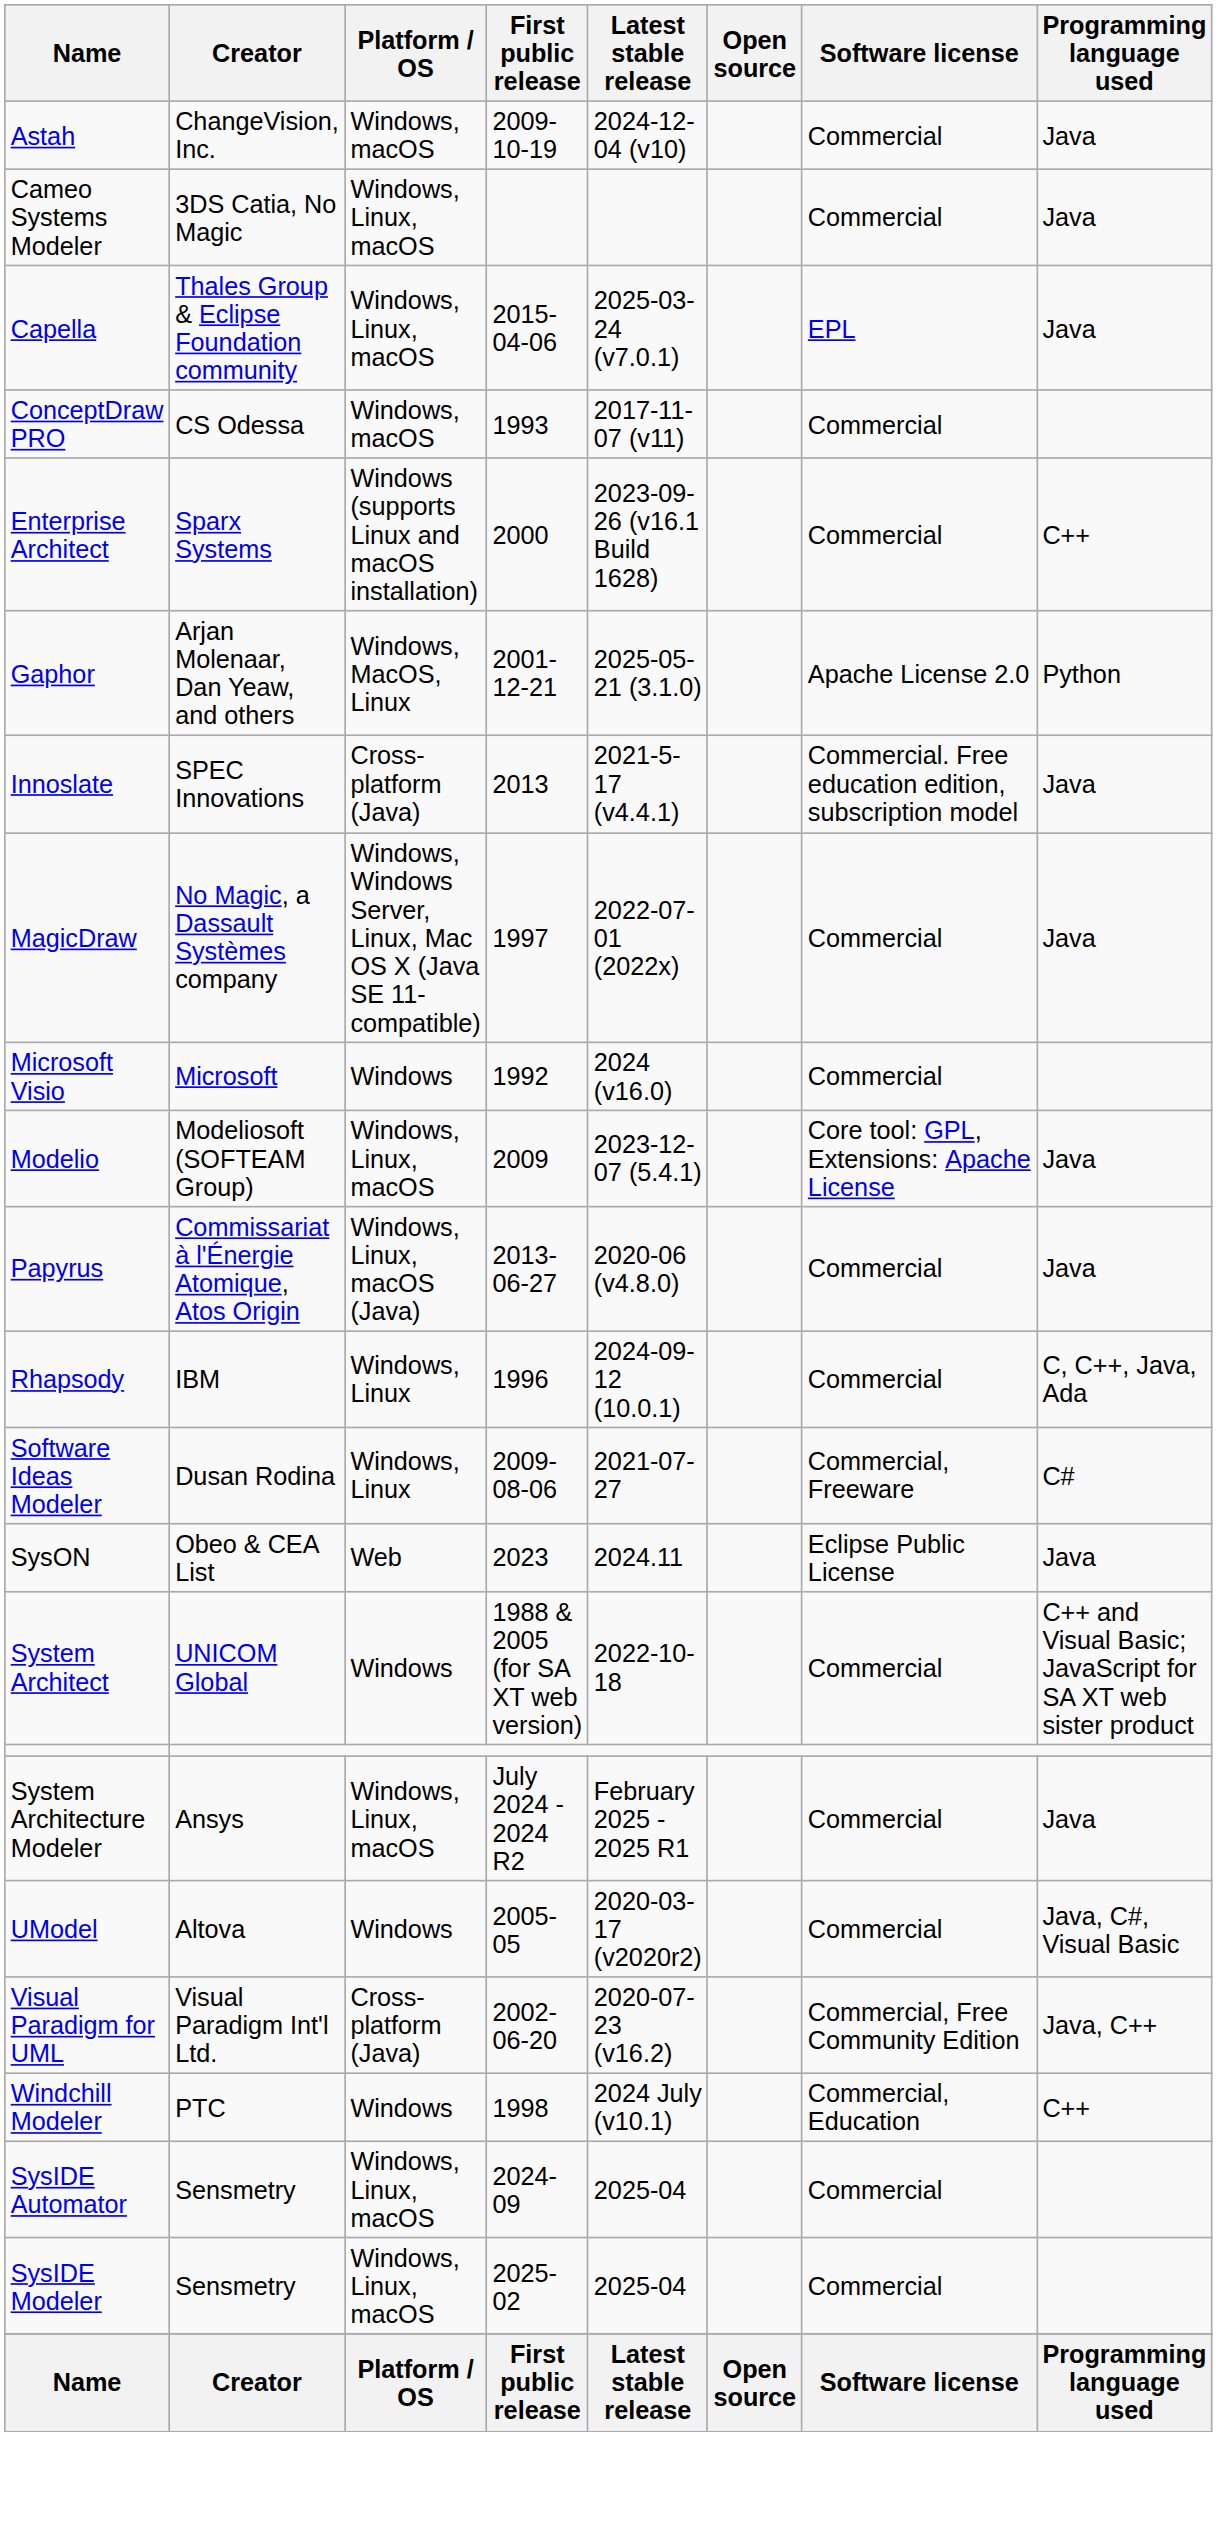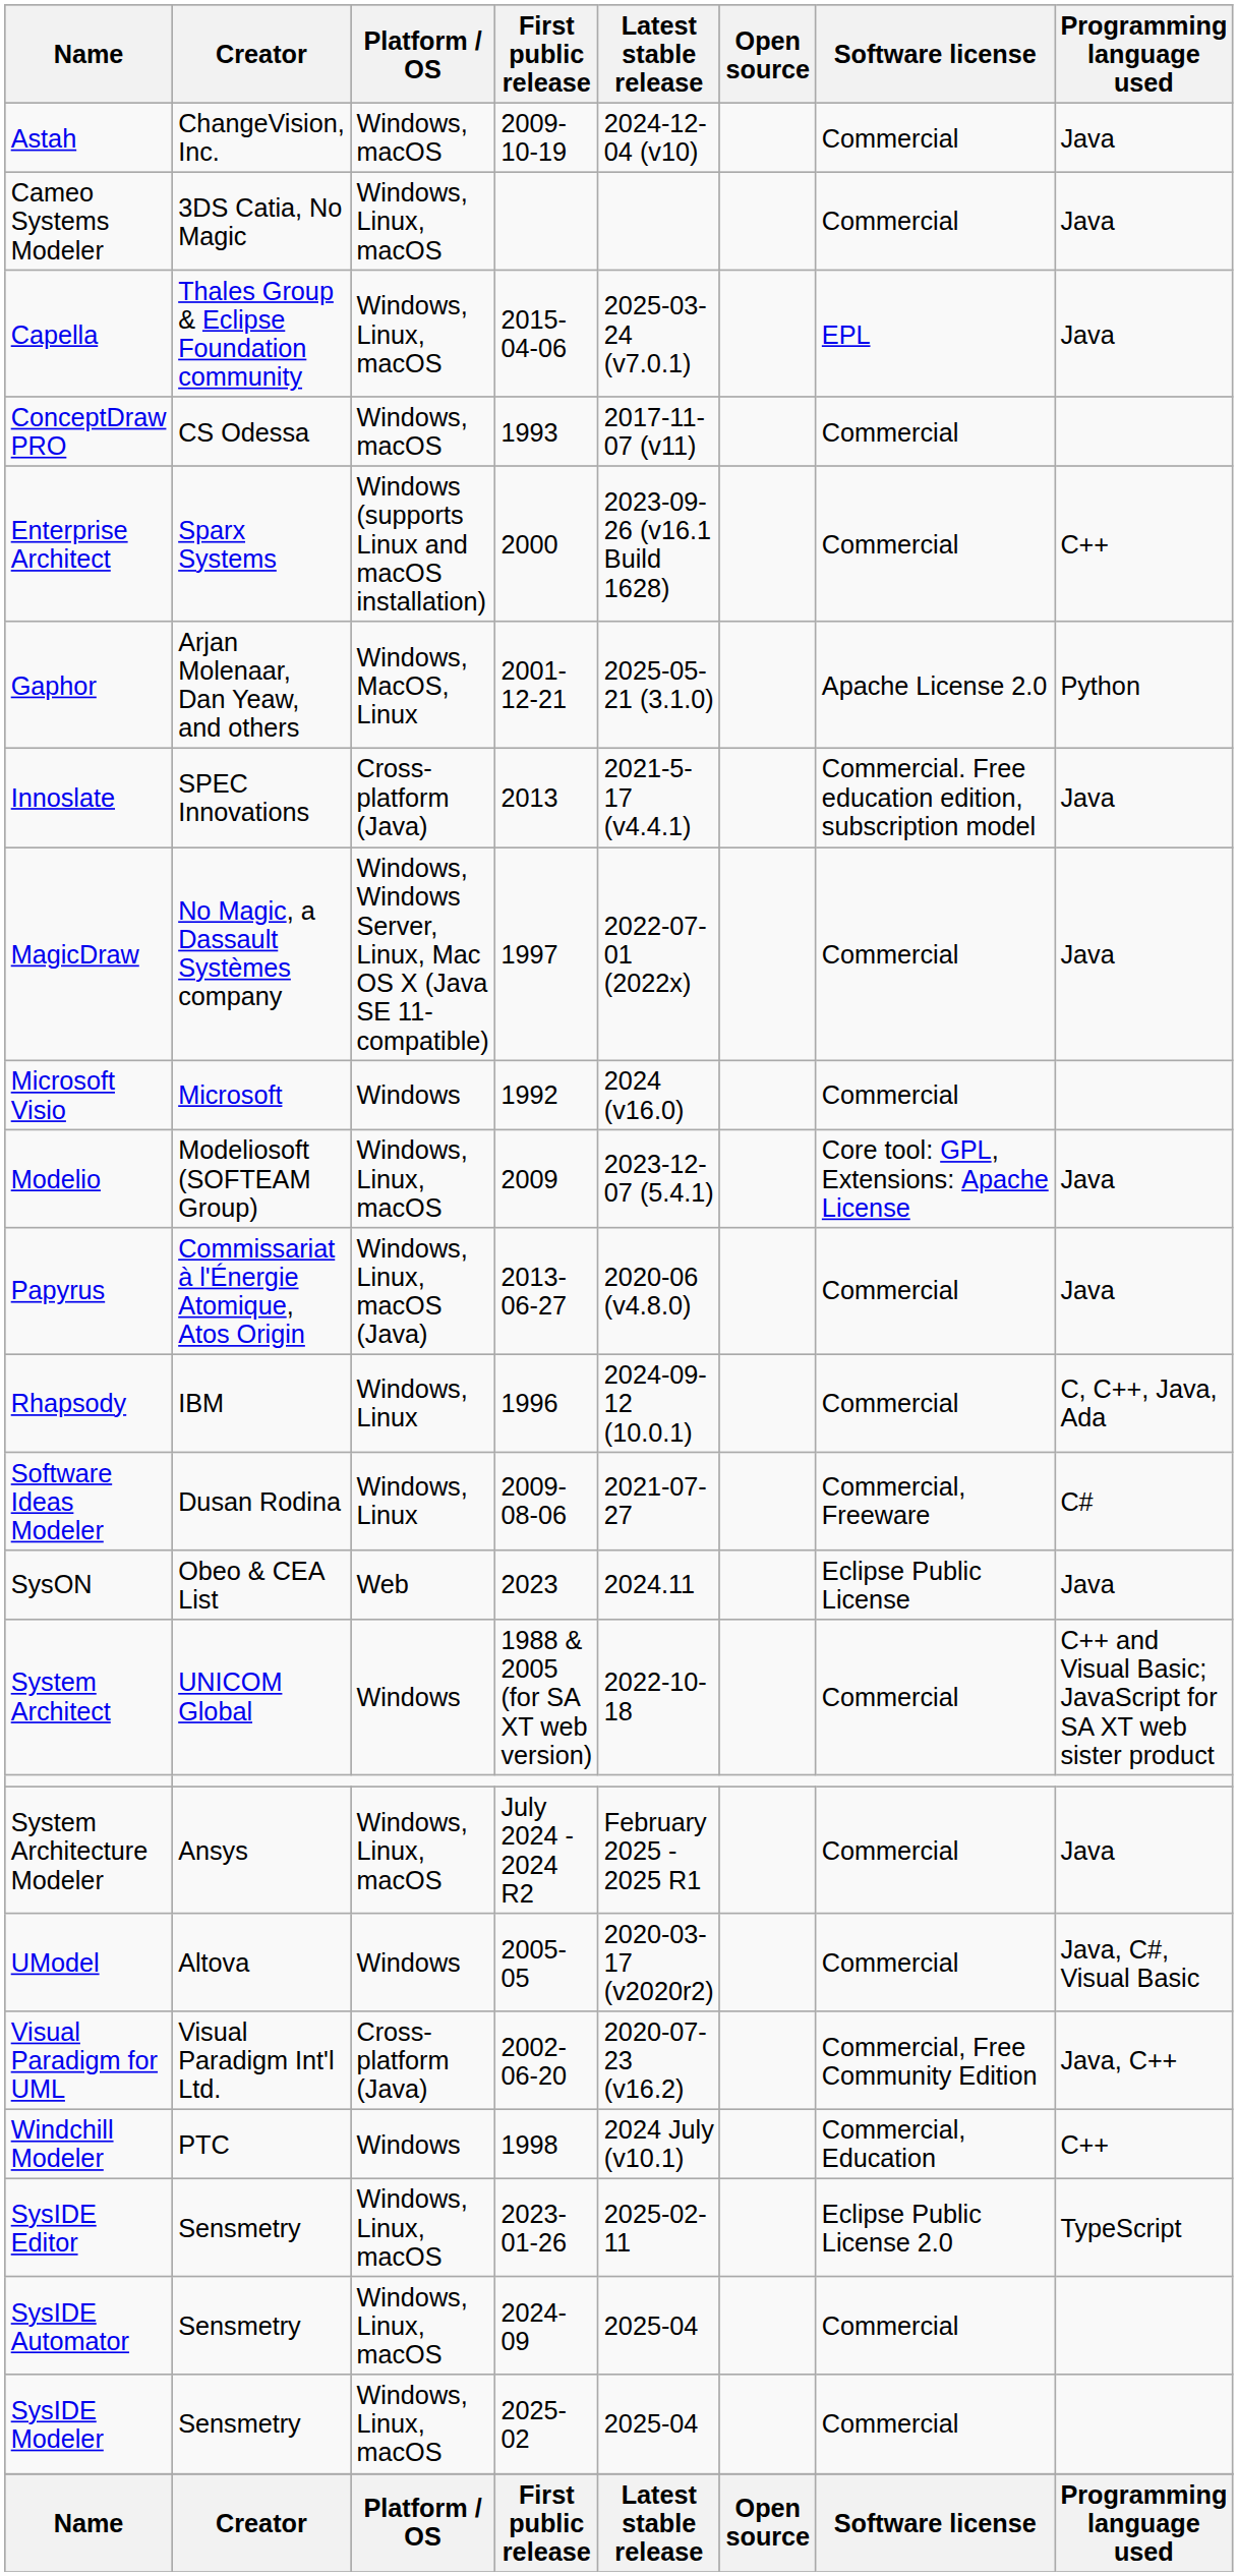 <table class="wikitable sortable" style="font-size:95%;">
 <tr>
 <th>Name</th>
 <th>Creator</th>
 <th>Platform / OS</th>
 <th>First public release</th>
 <th>Latest stable release</th>
 <th>Open source</th>
 <th>Software license</th>
 <th>Programming language used</th>
 </tr>
 <tr>
 <td><a href='#'>Astah</a></td>
 <td>ChangeVision, Inc.</td>
 <td>Windows, macOS</td>
 <td>2009-10-19</td>
 <td>2024-12-04 (v10)</td>
 <td></td>
 <td>Commercial</td>
 <td>Java</td>
 </tr>
 <tr>
 <td>Cameo Systems Modeler</td>
 <td>3DS Catia, No Magic</td>
 <td>Windows, Linux, macOS</td>
 <td></td>
 <td></td>
 <td></td>
 <td>Commercial</td>
 <td>Java</td>
 </tr>
 <tr>
 <td><a href='#'>Capella</a></td>
 <td><a href='#'>Thales Group</a> & <a href='#'>Eclipse Foundation community</a></td>
 <td>Windows, Linux, macOS</td>
 <td>2015-04-06</td>
 <td>2025-03-24 (v7.0.1)</td>
 <td></td>
 <td><a href='#'>EPL</a></td>
 <td>Java</td>
 </tr>
 <tr>
 <td><a href='#'>ConceptDraw PRO</a></td>
 <td>CS Odessa</td>
 <td>Windows, macOS</td>
 <td>1993</td>
 <td>2017-11-07 (v11)</td>
 <td></td>
 <td>Commercial</td>
 <td></td>
 </tr>
 <tr>
 <td><a href='#'>Enterprise Architect</a></td>
 <td><a href='#'>Sparx Systems</a></td>
 <td>Windows (supports Linux and macOS installation)</td>
 <td>2000</td>
 <td>2023-09-26 (v16.1 Build 1628)</td>
 <td></td>
 <td>Commercial</td>
 <td>C++</td>
 </tr>
 <tr>
 <td><a href='#'>Gaphor</a></td>
 <td>Arjan Molenaar, Dan Yeaw, and others</td>
 <td>Windows, MacOS, Linux</td>
 <td>2001-12-21</td>
 <td>2025-05-21 (3.1.0) </td>
 <td></td>
 <td>Apache License 2.0</td>
 <td>Python</td>
 </tr>
 <tr>
 <td><a href='#'>Innoslate</a></td>
 <td>SPEC Innovations</td>
 <td>Cross-platform (Java)</td>
 <td>2013</td>
 <td>2021-5-17 (v4.4.1)</td>
 <td></td>
 <td>Commercial. Free education edition, subscription model</td>
 <td>Java</td>
 </tr>
 <tr>
 <td><a href='#'>MagicDraw</a></td>
 <td><a href='#'>No Magic</a>, a <a href='#'>Dassault Systèmes</a> company</td>
 <td>Windows, Windows Server, Linux, Mac OS X (Java SE 11-compatible)</td>
 <td>1997</td>
 <td>2022-07-01 (2022x)</td>
 <td></td>
 <td>Commercial</td>
 <td>Java</td>
 </tr>
 <tr>
 <td><a href='#'>Microsoft Visio</a></td>
 <td><a href='#'>Microsoft</a></td>
 <td>Windows</td>
 <td>1992</td>
 <td>2024 (v16.0)</td>
 <td></td>
 <td>Commercial</td>
 <td></td>
 </tr>
 <tr>
 <td><a href='#'>Modelio</a></td>
 <td>Modeliosoft (SOFTEAM Group)</td>
 <td>Windows, Linux, macOS</td>
 <td>2009</td>
 <td>2023-12-07 (5.4.1)</td>
 <td></td>
 <td>Core tool: <a href='#'>GPL</a>, Extensions: <a href='#'>Apache License</a></td>
 <td>Java</td>
 </tr>
 <tr>
 <td><a href='#'>Papyrus</a></td>
 <td><a href='#'>Commissariat à l'Énergie Atomique</a>, <a href='#'>Atos Origin</a></td>
 <td>Windows, Linux, macOS (Java)</td>
 <td>2013-06-27</td>
 <td>2020-06 (v4.8.0)</td>
 <td></td>
 <td>Commercial</td>
 <td>Java</td>
 </tr>
 <tr>
 <td><a href='#'>Rhapsody</a></td>
 <td>IBM</td>
 <td>Windows, Linux</td>
 <td>1996</td>
 <td>2024-09-12 (10.0.1)</td>
 <td></td>
 <td>Commercial</td>
 <td>C, C++, Java, Ada</td>
 </tr>
 <tr>
 <td><a href='#'>Software Ideas Modeler</a></td>
 <td>Dusan Rodina</td>
 <td>Windows, Linux</td>
 <td>2009-08-06</td>
 <td>2021-07-27</td>
 <td></td>
 <td>Commercial, Freeware</td>
 <td>C#</td>
 </tr>
 <tr>
 <td>SysON</td>
 <td>Obeo & CEA List</td>
 <td>Web</td>
 <td>2023</td>
 <td>2024.11 </td>
 <td></td>
 <td>Eclipse Public License</td>
 <td>Java</td>
 </tr>
 <tr>
 <td><a href='#'>System Architect</a></td>
 <td><a href='#'>UNICOM Global</a></td>
 <td>Windows</td>
 <td>1988 & 2005 (for SA XT web version)</td>
 <td>2022-10-18</td>
 <td></td>
 <td>Commercial</td>
 <td>C++ and Visual Basic; JavaScript for SA XT web sister product</td>
 </tr>
 <tr>
 <td></td>
 </tr>
 <tr>
 <td>System Architecture Modeler</td>
 <td>Ansys</td>
 <td>Windows, Linux, macOS</td>
 <td>July 2024 - 2024 R2</td>
 <td>February 2025 - 2025 R1</td>
 <td></td>
 <td>Commercial</td>
 <td>Java</td>
 </tr>
 <tr>
 <td><a href='#'>UModel</a></td>
 <td>Altova</td>
 <td>Windows</td>
 <td>2005-05</td>
 <td>2020-03-17 (v2020r2)</td>
 <td></td>
 <td>Commercial</td>
 <td>Java, C#, Visual Basic</td>
 </tr>
 <tr>
 <td><a href='#'>Visual Paradigm for UML</a></td>
 <td>Visual Paradigm Int'l Ltd.</td>
 <td>Cross-platform (Java)</td>
 <td>2002-06-20</td>
 <td>2020-07-23 (v16.2)</td>
 <td></td>
 <td>Commercial, Free Community Edition</td>
 <td>Java, C++</td>
 </tr>
 <tr>
 <td><a href='#'>Windchill Modeler</a></td>
 <td>PTC</td>
 <td>Windows</td>
 <td>1998</td>
 <td>2024 July (v10.1)</td>
 <td></td>
 <td>Commercial, Education</td>
 <td>C++</td>
 </tr>
 <tr>
+<td><a href='#'>SysIDE Editor</a></td>
+<td>Sensmetry</td>
+<td>Windows, Linux, macOS</td>
+<td>2023-01-26</td>
+<td>2025-02-11</td>
+<td></td>
+<td>Eclipse Public License 2.0</td>
+<td>TypeScript</td>
+</tr>
+<tr>
 <td><a href='#'>SysIDE Automator</a></td>
 <td>Sensmetry</td>
 <td>Windows, Linux, macOS</td>
 <td>2024-09</td>
 <td>2025-04</td>
 <td></td>
 <td>Commercial</td>
 <td></td>
 </tr>
 <tr>
 <td><a href='#'>SysIDE Modeler</a></td>
 <td>Sensmetry</td>
 <td>Windows, Linux, macOS</td>
 <td>2025-02</td>
 <td>2025-04</td>
 <td></td>
 <td>Commercial</td>
 <td></td>
 </tr>
 <tr>
 </tr>
 <tr class="sortbottom">
 <th>Name</th>
 <th>Creator</th>
 <th>Platform / OS</th>
 <th>First public release</th>
 <th>Latest stable release</th>
 <th>Open source</th>
 <th>Software license</th>
 <th>Programming language used</th>
 </tr>
 </table>
